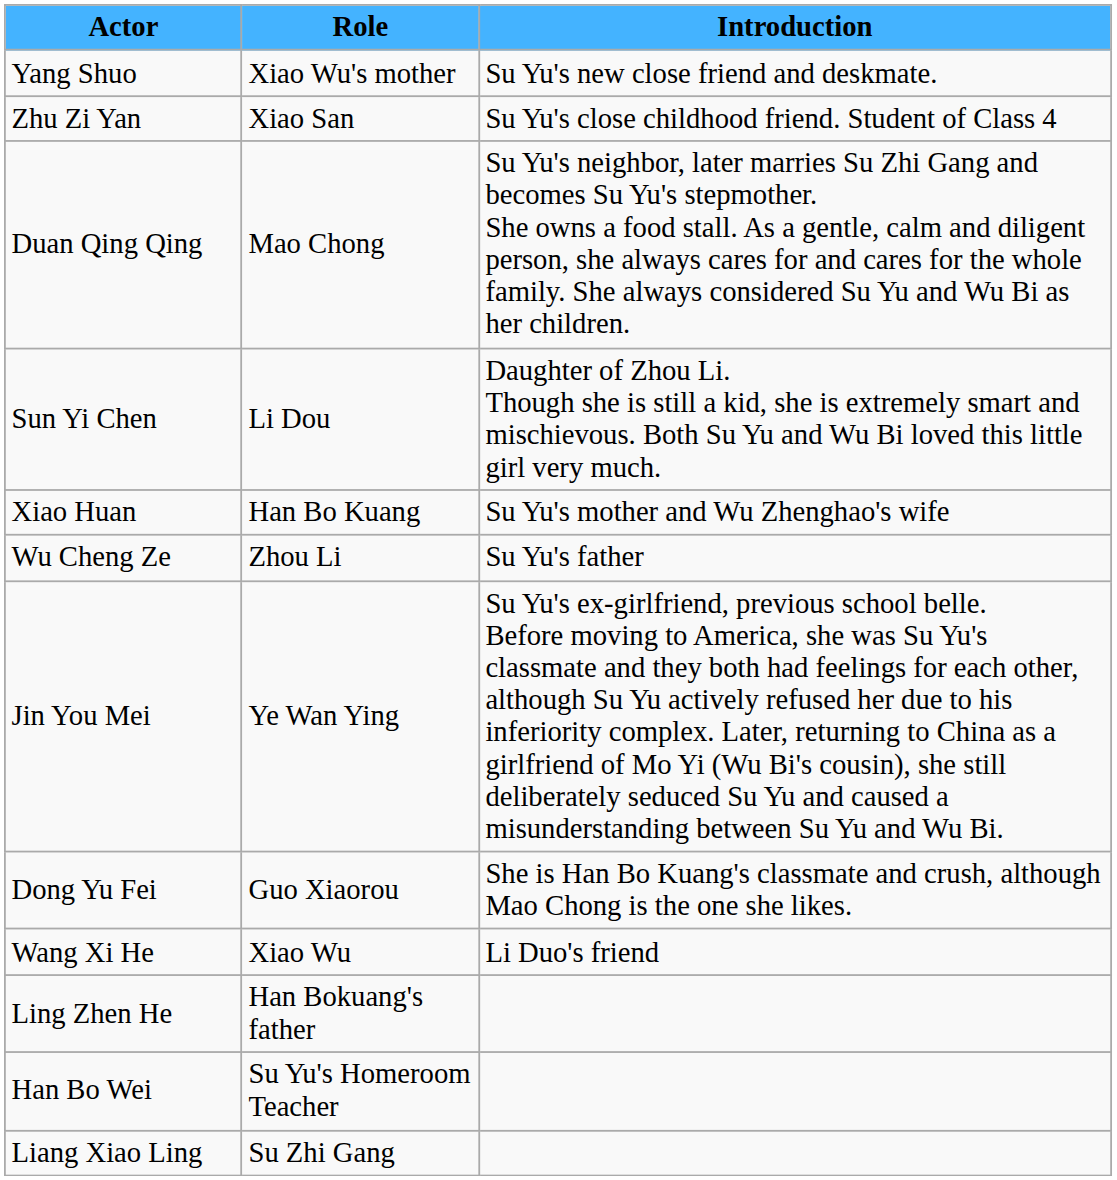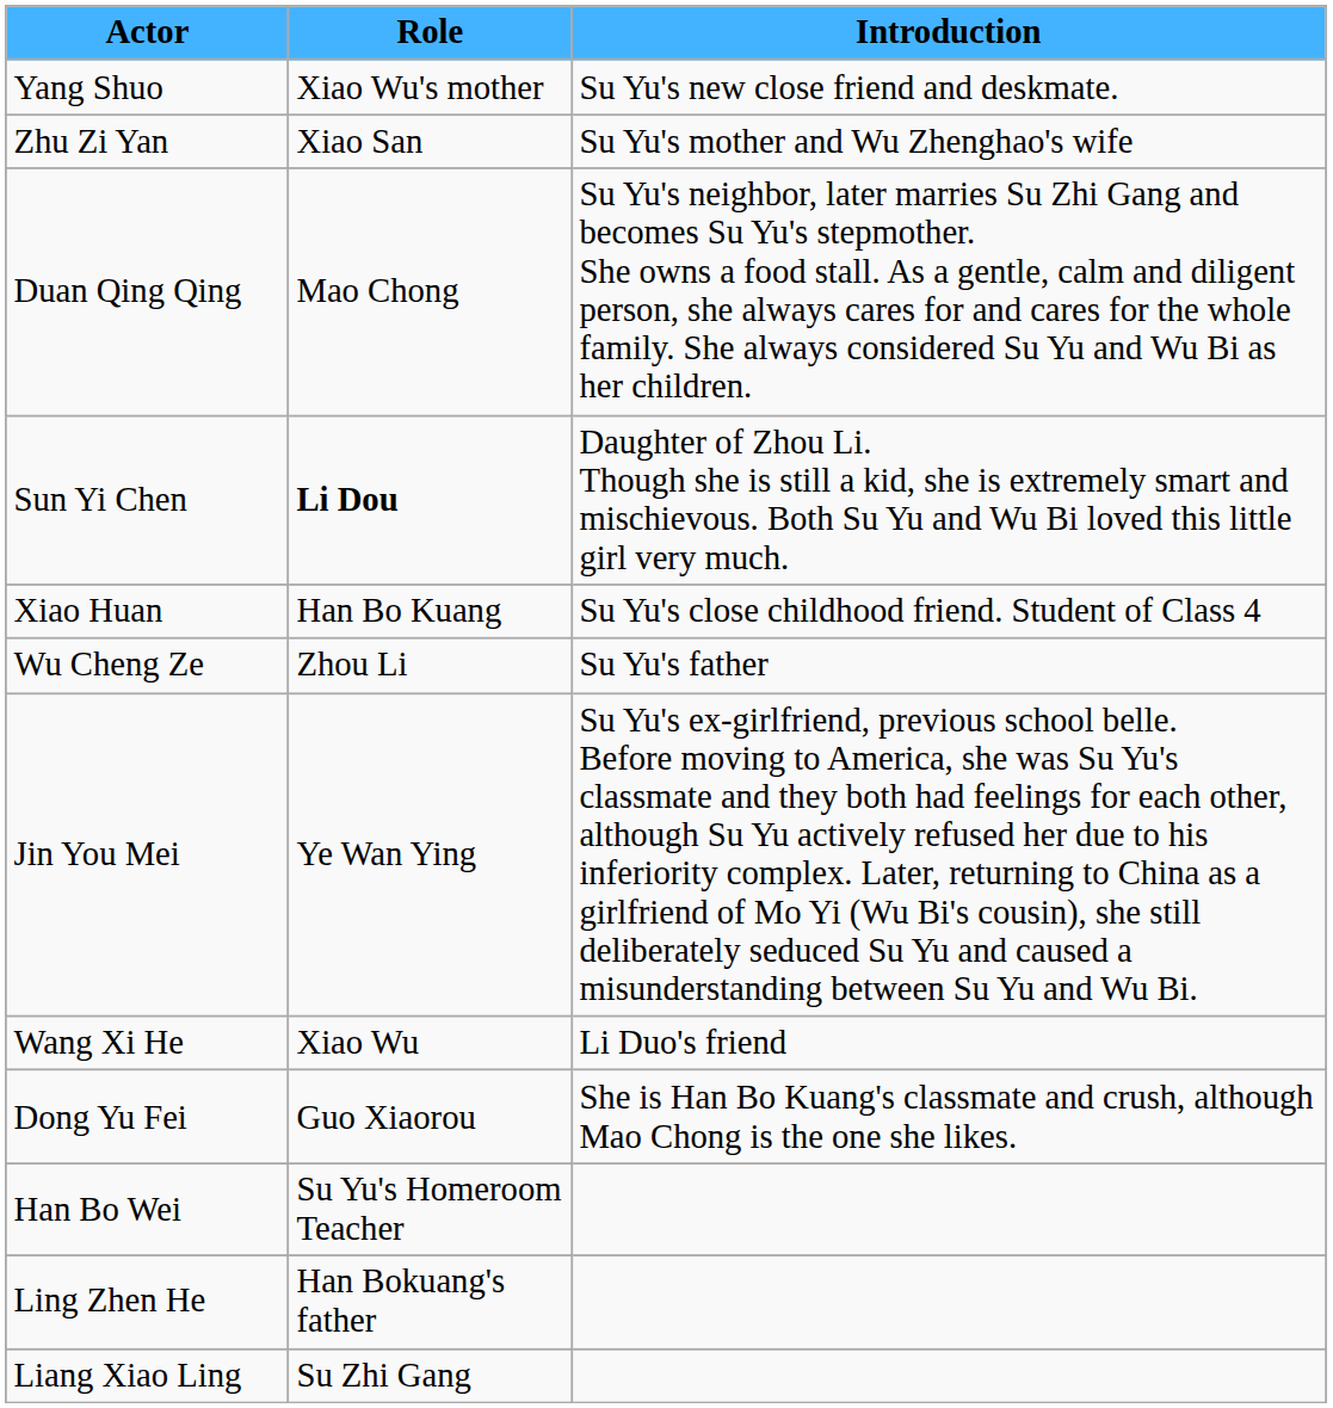 <table class="wikitable" width="70%" style="text-align:left">
 <tr style="background:#44B3FF; color:black" align=center>
 <td width="15%"><strong>Actor</strong></td>
 <td width="15%"><strong>Role</strong></td>
 <td width="40%"><strong>Introduction</strong></td>
 </tr>
 <tr>
 <td>Yang Shuo</td>
 <td>Xiao Wu's mother</td>
 <td>Su Yu's new close friend and deskmate.</td>
 </tr>
 <tr>
 <td>Zhu Zi Yan</td>
 <td>Xiao San</td>
-<td>Su Yu's close childhood friend. Student of Class 4</td>
+<td>Su Yu's mother and Wu Zhenghao's wife</td>
 </tr>
 <tr>
 <td>Duan Qing Qing</td>
 <td>Mao Chong</td>
 <td>Su Yu's neighbor, later marries Su Zhi Gang and becomes Su Yu's stepmother.<br>She owns a food stall. As a gentle, calm and diligent person, she always cares for and cares for the whole family. She always considered Su Yu and Wu Bi as her children.</td>
 </tr>
 <tr>
 <td>Sun Yi Chen</td>
-<td>Li Dou</td>
+<td><strong>Li Dou</strong></td>
 <td>Daughter of Zhou Li.<br>Though she is still a kid, she is extremely smart and mischievous. Both Su Yu and Wu Bi loved this little girl very much.</td>
 </tr>
 <tr>
 <td>Xiao Huan</td>
 <td>Han Bo Kuang</td>
-<td>Su Yu's mother and Wu Zhenghao's wife</td>
+<td>Su Yu's close childhood friend. Student of Class 4</td>
 </tr>
 <tr>
 <td>Wu Cheng Ze</td>
 <td>Zhou Li</td>
 <td>Su Yu's father</td>
 </tr>
 <tr>
 <td>Jin You Mei</td>
 <td>Ye Wan Ying</td>
 <td>Su Yu's ex-girlfriend, previous school belle.<br>Before moving to America, she was Su Yu's classmate and they both had feelings for each other, although Su Yu actively refused her due to his inferiority complex. Later, returning to China as a girlfriend of Mo Yi (Wu Bi's cousin), she still deliberately seduced Su Yu and caused a misunderstanding between Su Yu and Wu Bi.</td>
 </tr>
 <tr>
+<td>Wang Xi He</td>
+<td>Xiao Wu</td>
+<td>Li Duo's friend</td>
+</tr>
+<tr>
 <td>Dong Yu Fei</td>
 <td>Guo Xiaorou</td>
 <td>She is Han Bo Kuang's classmate and crush, although Mao Chong is the one she likes.</td>
 </tr>
 <tr>
-<td>Wang Xi He</td>
-<td>Xiao Wu</td>
-<td>Li Duo's friend</td>
+<td>Han Bo Wei</td>
+<td>Su Yu's Homeroom Teacher</td>
+<td></td>
 </tr>
 <tr>
 <td>Ling Zhen He</td>
 <td>Han Bokuang's father</td>
-<td></td>
-</tr>
-<tr>
-<td>Han Bo Wei</td>
-<td>Su Yu's Homeroom Teacher</td>
 <td></td>
 </tr>
 <tr>
 <td>Liang Xiao Ling</td>
 <td>Su Zhi Gang</td>
 <td></td>
 </tr>
 </table>
